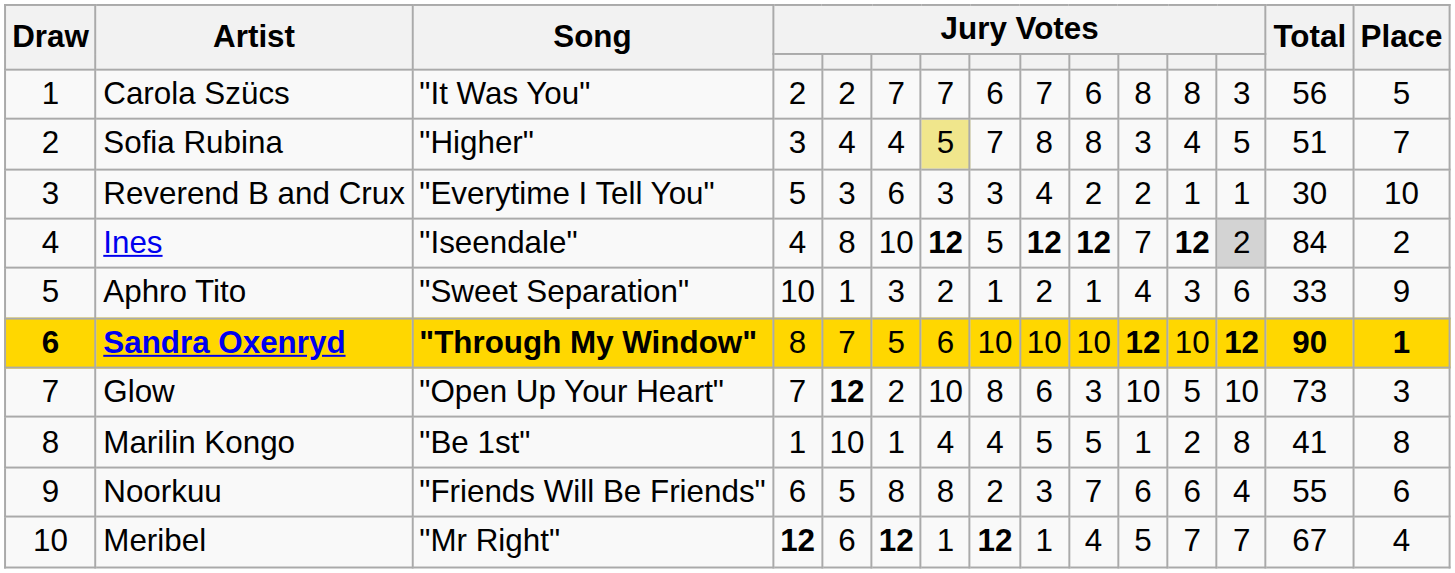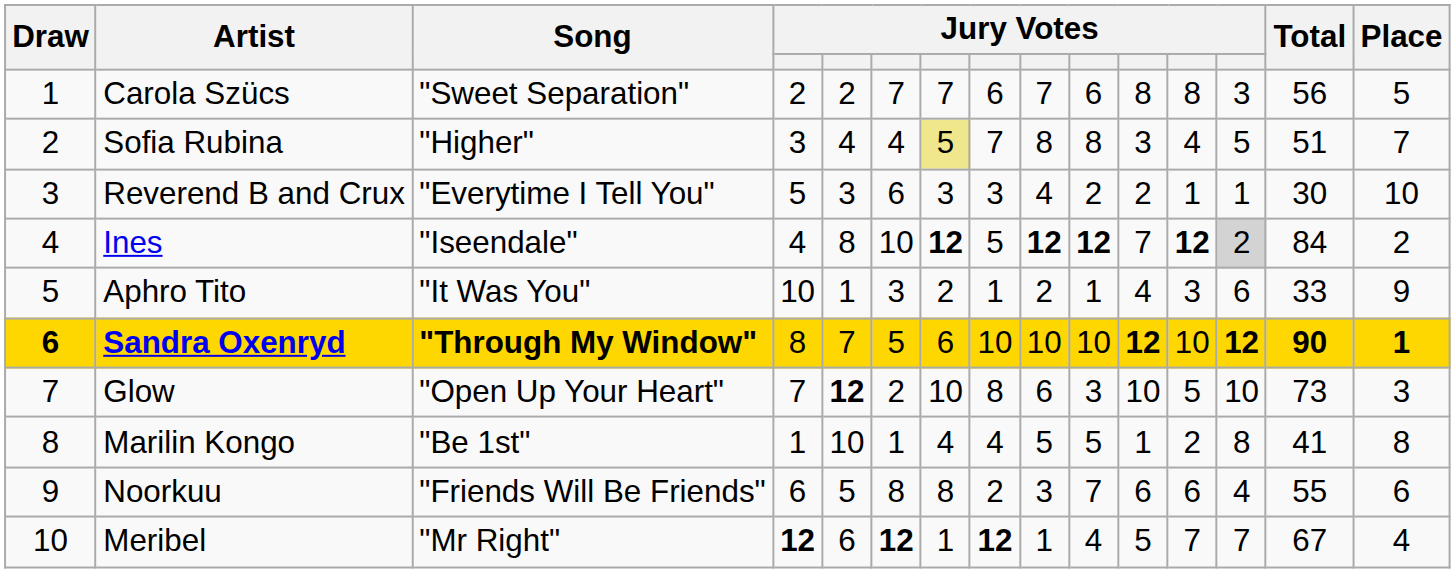 <table class="sortable wikitable" style="margin: 1em auto 1em auto; text-align:center">
 <tr>
 <th rowspan="2">Draw</th>
 <th rowspan="2">Artist</th>
 <th rowspan="2">Song</th>
 <th colspan="10">Jury Votes</th>
 <th rowspan="2">Total</th>
 <th rowspan="2">Place</th>
 </tr>
 <tr>
 <th></th>
 <th></th>
 <th></th>
 <th></th>
 <th></th>
 <th></th>
 <th></th>
 <th></th>
 <th></th>
 <th></th>
 </tr>
 <tr>
 <td>1</td>
 <td align="left">Carola Szücs</td>
-<td align="left">"It Was You"</td>
+<td align="left">"Sweet Separation"</td>
 <td>2</td>
 <td>2</td>
 <td>7</td>
 <td>7</td>
 <td>6</td>
 <td>7</td>
 <td>6</td>
 <td>8</td>
 <td>8</td>
 <td>3</td>
 <td>56</td>
 <td>5</td>
 </tr>
 <tr>
 <td>2</td>
 <td align="left">Sofia Rubina</td>
 <td align="left">"Higher"</td>
 <td>3</td>
 <td>4</td>
 <td>4</td>
 <td style="background: khaki;">5</td>
 <td>7</td>
 <td>8</td>
 <td>8</td>
 <td>3</td>
 <td>4</td>
 <td>5</td>
 <td>51</td>
 <td>7</td>
 </tr>
 <tr>
 <td>3</td>
 <td align="left">Reverend B and Crux</td>
 <td align="left">"Everytime I Tell You"</td>
 <td>5</td>
 <td>3</td>
 <td>6</td>
 <td>3</td>
 <td>3</td>
 <td>4</td>
 <td>2</td>
 <td>2</td>
 <td>1</td>
 <td>1</td>
 <td>30</td>
 <td>10</td>
 </tr>
 <tr>
 <td>4</td>
 <td align="left"><a href='#'>Ines</a></td>
 <td align="left">"Iseendale"</td>
 <td>4</td>
 <td>8</td>
 <td>10</td>
 <td><strong>12</strong></td>
 <td>5</td>
 <td><strong>12</strong></td>
 <td><strong>12</strong></td>
 <td>7</td>
 <td><strong>12</strong></td>
 <td style="background: lightgrey;">2</td>
 <td>84</td>
 <td>2</td>
 </tr>
 <tr>
 <td>5</td>
 <td align="left">Aphro Tito</td>
-<td align="left">"Sweet Separation"</td>
+<td align="left">"It Was You"</td>
 <td>10</td>
 <td>1</td>
 <td>3</td>
 <td>2</td>
 <td>1</td>
 <td>2</td>
 <td>1</td>
 <td>4</td>
 <td>3</td>
 <td>6</td>
 <td>33</td>
 <td>9</td>
 </tr>
 <tr style="background:gold;">
 <td><strong>6</strong></td>
 <td align="left"><strong><a href='#'>Sandra Oxenryd</a></strong></td>
 <td align="left"><strong>"Through My Window"</strong></td>
 <td>8</td>
 <td>7</td>
 <td>5</td>
 <td>6</td>
 <td>10</td>
 <td>10</td>
 <td>10</td>
 <td><strong>12</strong></td>
 <td>10</td>
 <td><strong>12</strong></td>
 <td><strong>90</strong></td>
 <td><strong>1</strong></td>
 </tr>
 <tr>
 <td>7</td>
 <td align="left">Glow</td>
 <td align="left">"Open Up Your Heart"</td>
 <td>7</td>
 <td><strong>12</strong></td>
 <td>2</td>
 <td>10</td>
 <td>8</td>
 <td>6</td>
 <td>3</td>
 <td>10</td>
 <td>5</td>
 <td>10</td>
 <td>73</td>
 <td>3</td>
 </tr>
 <tr>
 <td>8</td>
 <td align="left">Marilin Kongo</td>
 <td align="left">"Be 1st"</td>
 <td>1</td>
 <td>10</td>
 <td>1</td>
 <td>4</td>
 <td>4</td>
 <td>5</td>
 <td>5</td>
 <td>1</td>
 <td>2</td>
 <td>8</td>
 <td>41</td>
 <td>8</td>
 </tr>
 <tr>
 <td>9</td>
 <td align="left">Noorkuu</td>
 <td align="left">"Friends Will Be Friends"</td>
 <td>6</td>
 <td>5</td>
 <td>8</td>
 <td>8</td>
 <td>2</td>
 <td>3</td>
 <td>7</td>
 <td>6</td>
 <td>6</td>
 <td>4</td>
 <td>55</td>
 <td>6</td>
 </tr>
 <tr>
 <td>10</td>
 <td align="left">Meribel</td>
 <td align="left">"Mr Right"</td>
 <td><strong>12</strong></td>
 <td>6</td>
 <td><strong>12</strong></td>
 <td>1</td>
 <td><strong>12</strong></td>
 <td>1</td>
 <td>4</td>
 <td>5</td>
 <td>7</td>
 <td>7</td>
 <td>67</td>
 <td>4</td>
 </tr>
 </table>
